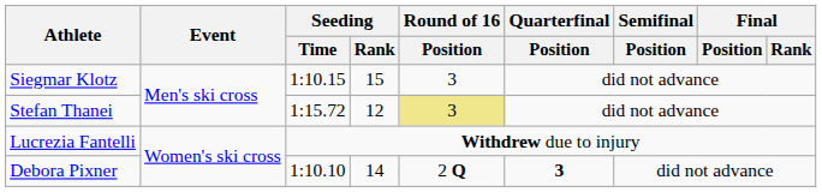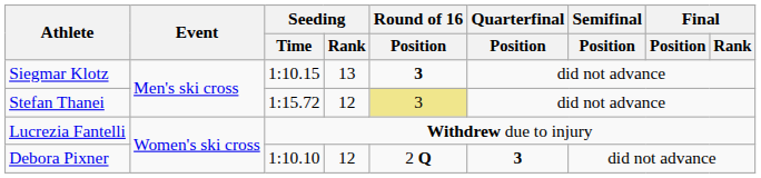 <table class="wikitable" style="font-size:90%">
 <tr>
 <th rowspan="2">Athlete</th>
 <th rowspan="2">Event</th>
 <th colspan="2">Seeding</th>
 <th>Round of 16</th>
 <th>Quarterfinal</th>
 <th>Semifinal</th>
 <th colspan=2>Final</th>
 </tr>
 <tr style="font-size:95%">
 <th>Time</th>
 <th>Rank</th>
 <th>Position</th>
 <th>Position</th>
 <th>Position</th>
 <th>Position</th>
 <th>Rank</th>
 </tr>
 <tr align=center>
 <td align=left><a href='#'>Siegmar Klotz</a></td>
 <td rowspan="2" align="left"><a href='#'>Men's ski cross</a></td>
 <td>1:10.15</td>
-<td>15</td>
-<td>3</td>
+<td>13</td>
+<td><strong>3</strong></td>
 <td colspan=4>did not advance</td>
 </tr>
 <tr align=center>
 <td align=left><a href='#'>Stefan Thanei</a></td>
 <td>1:15.72</td>
 <td>12</td>
 <td style="background: khaki;">3</td>
 <td colspan=4>did not advance</td>
 </tr>
 <tr align=center>
 <td align=left><a href='#'>Lucrezia Fantelli</a></td>
 <td align=left rowspan="2"><a href='#'>Women's ski cross</a></td>
 <td colspan=7><strong>Withdrew</strong> due to injury</td>
 </tr>
 <tr align=center>
 <td align=left><a href='#'>Debora Pixner</a></td>
 <td>1:10.10</td>
-<td>14</td>
+<td>12</td>
 <td>2 <strong>Q</strong></td>
 <td><strong>3</strong></td>
 <td colspan=3>did not advance</td>
 </tr>
 </table>
